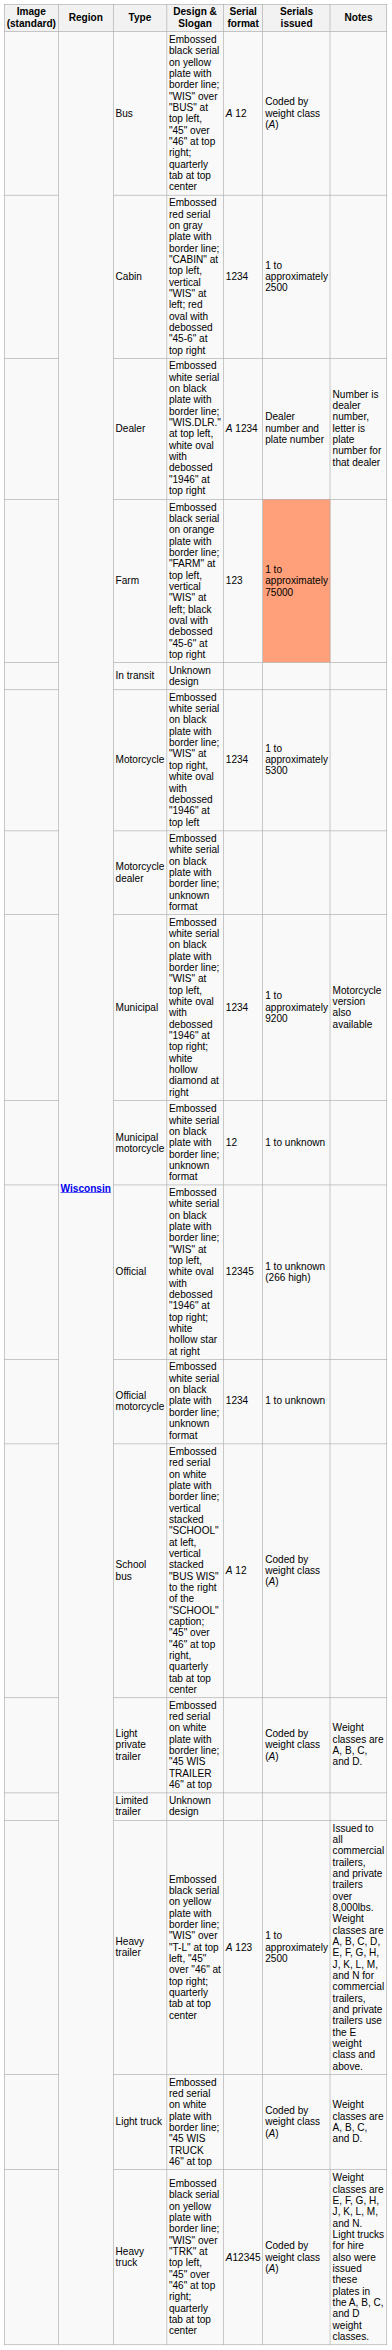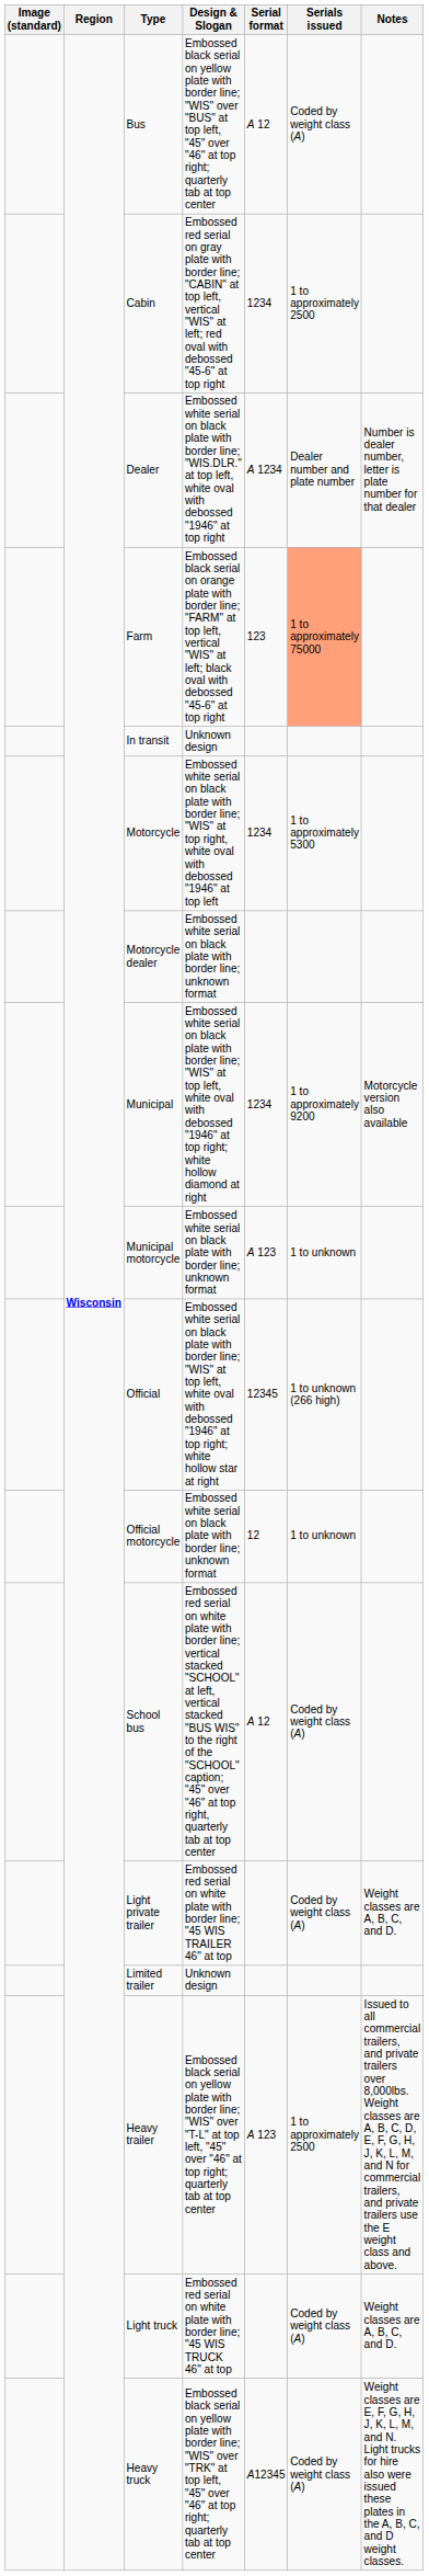 <table class="wikitable">
 <tr>
 <th>Image (standard)</th>
 <th>Region</th>
 <th>Type</th>
 <th>Design & Slogan</th>
 <th>Serial format</th>
 <th>Serials issued</th>
 <th>Notes</th>
 </tr>
 <tr>
 <td></td>
 <td rowspan="17"><a href='#'><strong>Wisconsin</strong></a></td>
 <td>Bus</td>
 <td>Embossed black serial on yellow plate with border line; "WIS" over "BUS" at top left, "45" over "46" at top right; quarterly tab at top center</td>
 <td><em>A</em> 12</td>
 <td>Coded by weight class (<em>A</em>)</td>
 </tr>
 <tr>
 <td></td>
 <td>Cabin</td>
 <td>Embossed red serial on gray plate with border line; "CABIN" at top left, vertical "WIS" at left; red oval with debossed "45-6" at top right</td>
 <td>1234</td>
 <td>1 to approximately 2500</td>
 <td></td>
 </tr>
 <tr>
 <td></td>
 <td>Dealer</td>
 <td>Embossed white serial on black plate with border line; "WIS.DLR." at top left, white oval with debossed "1946" at top right</td>
 <td><em>A</em> 1234</td>
 <td>Dealer number and plate number</td>
 <td>Number is dealer number, letter is plate number for that dealer</td>
 </tr>
 <tr>
 <td></td>
 <td>Farm</td>
 <td>Embossed black serial on orange plate with border line; "FARM" at top left, vertical "WIS" at left; black oval with debossed "45-6" at top right</td>
 <td>123</td>
 <td style="background: lightsalmon;">1 to approximately 75000</td>
 <td></td>
 </tr>
 <tr>
 <td></td>
 <td>In transit</td>
 <td>Unknown design</td>
 <td></td>
 <td></td>
 <td></td>
 </tr>
 <tr>
 <td></td>
 <td>Motorcycle</td>
 <td>Embossed white serial on black plate with border line; "WIS" at top right, white oval with debossed "1946" at top left</td>
 <td>1234</td>
 <td>1 to approximately 5300</td>
 <td></td>
 </tr>
 <tr>
 <td></td>
 <td>Motorcycle dealer</td>
 <td>Embossed white serial on black plate with border line; unknown format</td>
 <td></td>
 <td></td>
 <td></td>
 </tr>
 <tr>
 <td></td>
 <td>Municipal</td>
 <td>Embossed white serial on black plate with border line; "WIS" at top left, white oval with debossed "1946" at top right; white hollow diamond at right</td>
 <td>1234</td>
 <td>1 to approximately 9200</td>
 <td>Motorcycle version also available</td>
 </tr>
 <tr>
 <td></td>
 <td>Municipal motorcycle</td>
 <td>Embossed white serial on black plate with border line; unknown format</td>
-<td>12</td>
+<td><em>A</em> 123</td>
 <td>1 to unknown</td>
 <td></td>
 </tr>
 <tr>
 <td></td>
 <td>Official</td>
 <td>Embossed white serial on black plate with border line; "WIS" at top left, white oval with debossed "1946" at top right; white hollow star at right</td>
 <td>12345</td>
 <td>1 to unknown (266 high)</td>
 <td></td>
 </tr>
 <tr>
 <td></td>
 <td>Official motorcycle</td>
 <td>Embossed white serial on black plate with border line; unknown format</td>
-<td>1234</td>
+<td>12</td>
 <td>1 to unknown</td>
 <td></td>
 </tr>
 <tr>
 <td></td>
 <td>School bus</td>
 <td>Embossed red serial on white plate with border line; vertical stacked "SCHOOL" at left, vertical stacked "BUS WIS" to the right of the "SCHOOL" caption; "45" over "46" at top right, quarterly tab at top center</td>
 <td><em>A</em> 12</td>
 <td>Coded by weight class (<em>A</em>)</td>
 <td></td>
 </tr>
 <tr>
 <td></td>
 <td>Light private trailer</td>
 <td>Embossed red serial on white plate with border line; "45 WIS TRAILER 46" at top</td>
 <td></td>
 <td>Coded by weight class (<em>A</em>)</td>
 <td>Weight classes are A, B, C, and D.</td>
 </tr>
 <tr>
 <td></td>
 <td>Limited trailer</td>
 <td>Unknown design</td>
 <td></td>
 <td></td>
 <td></td>
 </tr>
 <tr>
 <td></td>
 <td>Heavy trailer</td>
 <td>Embossed black serial on yellow plate with border line; "WIS" over "T-L" at top left, "45" over "46" at top right; quarterly tab at top center</td>
 <td><em>A</em> 123</td>
 <td>1 to approximately 2500</td>
 <td>Issued to all commercial trailers, and private trailers over 8,000lbs. Weight classes are A, B, C, D, E, F, G, H, J, K, L, M, and N for commercial trailers, and private trailers use the E weight class and above.</td>
 </tr>
 <tr>
 <td></td>
 <td>Light truck</td>
 <td>Embossed red serial on white plate with border line; "45 WIS TRUCK 46" at top</td>
 <td></td>
 <td>Coded by weight class (<em>A</em>)</td>
 <td>Weight classes are A, B, C, and D.</td>
 </tr>
 <tr>
 <td></td>
 <td>Heavy truck</td>
 <td>Embossed black serial on yellow plate with border line; "WIS" over "TRK" at top left, "45" over "46" at top right; quarterly tab at top center</td>
 <td><em>A</em>12345</td>
 <td>Coded by weight class (<em>A</em>)</td>
 <td>Weight classes are E, F, G, H, J, K, L, M, and N. Light trucks for hire also were issued these plates in the A, B, C, and D weight classes.</td>
 </tr>
 </table>
